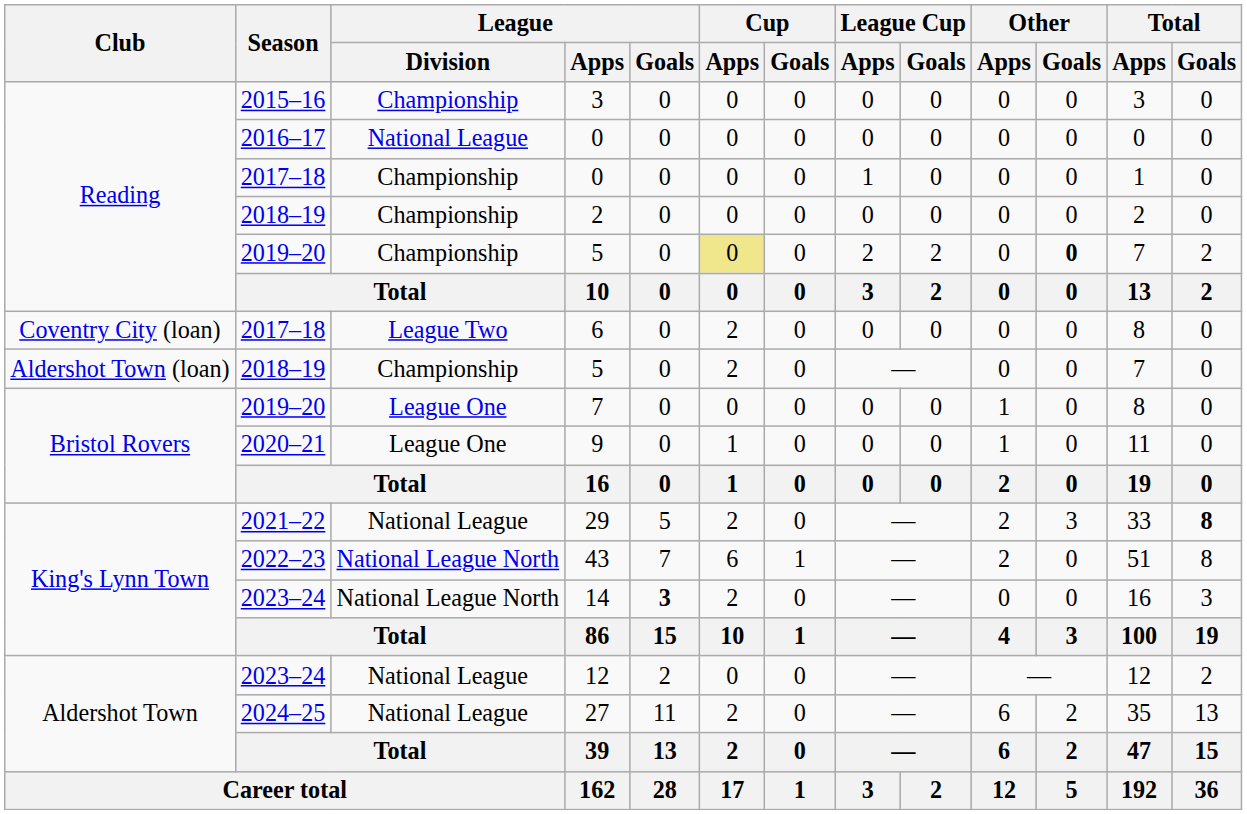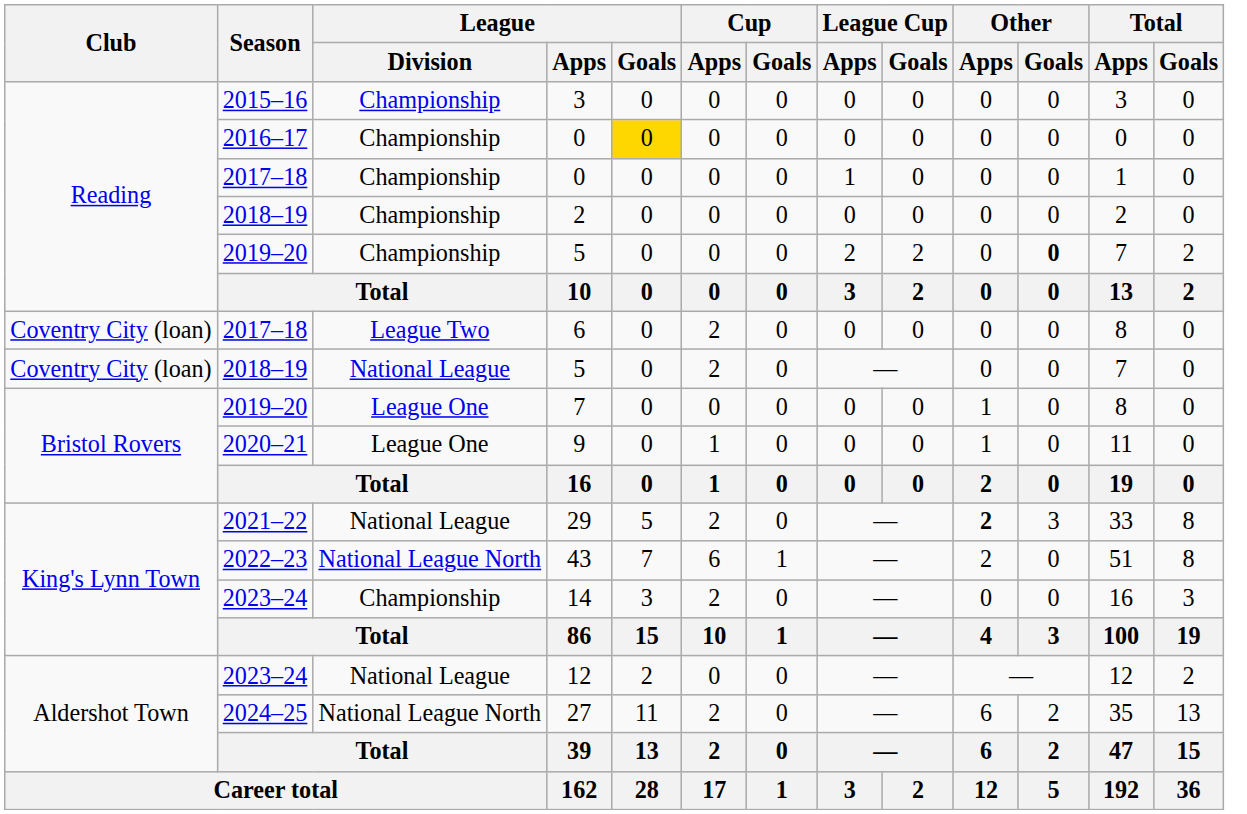 <table class="wikitable" style="text-align: center">
 <tr>
 <th rowspan="2">Club</th>
 <th rowspan="2">Season</th>
 <th colspan="3">League</th>
 <th colspan="2">Cup</th>
 <th colspan="2">League Cup</th>
 <th colspan="2">Other</th>
 <th colspan="2">Total</th>
 </tr>
 <tr>
 <th>Division</th>
 <th>Apps</th>
 <th>Goals</th>
 <th>Apps</th>
 <th>Goals</th>
 <th>Apps</th>
 <th>Goals</th>
 <th>Apps</th>
 <th>Goals</th>
 <th>Apps</th>
 <th>Goals</th>
 </tr>
 <tr>
 <td rowspan="6"><a href='#'>Reading</a></td>
 <td><a href='#'>2015–16</a></td>
 <td><a href='#'>Championship</a></td>
 <td>3</td>
 <td>0</td>
 <td>0</td>
 <td>0</td>
 <td>0</td>
 <td>0</td>
 <td>0</td>
 <td>0</td>
 <td>3</td>
 <td>0</td>
 </tr>
 <tr>
 <td><a href='#'>2016–17</a></td>
-<td><a href='#'>National League</a></td>
+<td>Championship</td>
 <td>0</td>
-<td>0</td>
+<td style="background: gold;">0</td>
 <td>0</td>
 <td>0</td>
 <td>0</td>
 <td>0</td>
 <td>0</td>
 <td>0</td>
 <td>0</td>
 <td>0</td>
 </tr>
 <tr>
 <td><a href='#'>2017–18</a></td>
 <td>Championship</td>
 <td>0</td>
 <td>0</td>
 <td>0</td>
 <td>0</td>
 <td>1</td>
 <td>0</td>
 <td>0</td>
 <td>0</td>
 <td>1</td>
 <td>0</td>
 </tr>
 <tr>
 <td><a href='#'>2018–19</a></td>
 <td>Championship</td>
 <td>2</td>
 <td>0</td>
 <td>0</td>
 <td>0</td>
 <td>0</td>
 <td>0</td>
 <td>0</td>
 <td>0</td>
 <td>2</td>
 <td>0</td>
 </tr>
 <tr>
 <td><a href='#'>2019–20</a></td>
 <td>Championship</td>
 <td>5</td>
 <td>0</td>
-<td style="background: khaki;">0</td>
+<td>0</td>
 <td>0</td>
 <td>2</td>
 <td>2</td>
 <td>0</td>
 <td><strong>0</strong></td>
 <td>7</td>
 <td>2</td>
 </tr>
 <tr>
 <th colspan="2">Total</th>
 <th>10</th>
 <th>0</th>
 <th>0</th>
 <th>0</th>
 <th>3</th>
 <th>2</th>
 <th>0</th>
 <th>0</th>
 <th>13</th>
 <th>2</th>
 </tr>
 <tr>
 <td><a href='#'>Coventry City</a> (loan)</td>
 <td><a href='#'>2017–18</a></td>
 <td><a href='#'>League Two</a></td>
 <td>6</td>
 <td>0</td>
 <td>2</td>
 <td>0</td>
 <td>0</td>
 <td>0</td>
 <td>0</td>
 <td>0</td>
 <td>8</td>
 <td>0</td>
 </tr>
 <tr>
-<td><a href='#'>Aldershot Town</a> (loan)</td>
+<td><a href='#'>Coventry City</a> (loan)</td>
 <td><a href='#'>2018–19</a></td>
-<td>Championship</td>
+<td><a href='#'>National League</a></td>
 <td>5</td>
 <td>0</td>
 <td>2</td>
 <td>0</td>
 <td colspan="2">—</td>
 <td>0</td>
 <td>0</td>
 <td>7</td>
 <td>0</td>
 </tr>
 <tr>
 <td rowspan="3"><a href='#'>Bristol Rovers</a></td>
 <td><a href='#'>2019–20</a></td>
 <td><a href='#'>League One</a></td>
 <td>7</td>
 <td>0</td>
 <td>0</td>
 <td>0</td>
 <td>0</td>
 <td>0</td>
 <td>1</td>
 <td>0</td>
 <td>8</td>
 <td>0</td>
 </tr>
 <tr>
 <td><a href='#'>2020–21</a></td>
 <td>League One</td>
 <td>9</td>
 <td>0</td>
 <td>1</td>
 <td>0</td>
 <td>0</td>
 <td>0</td>
 <td>1</td>
 <td>0</td>
 <td>11</td>
 <td>0</td>
 </tr>
 <tr>
 <th colspan="2">Total</th>
 <th>16</th>
 <th>0</th>
 <th>1</th>
 <th>0</th>
 <th>0</th>
 <th>0</th>
 <th>2</th>
 <th>0</th>
 <th>19</th>
 <th>0</th>
 </tr>
 <tr>
 <td rowspan="4"><a href='#'>King's Lynn Town</a></td>
 <td><a href='#'>2021–22</a></td>
 <td>National League</td>
 <td>29</td>
 <td>5</td>
 <td>2</td>
 <td>0</td>
 <td colspan="2">—</td>
-<td>2</td>
+<td><strong>2</strong></td>
 <td>3</td>
 <td>33</td>
-<td><strong>8</strong></td>
+<td>8</td>
 </tr>
 <tr>
 <td><a href='#'>2022–23</a></td>
 <td><a href='#'>National League North</a></td>
 <td>43</td>
 <td>7</td>
 <td>6</td>
 <td>1</td>
 <td colspan="2">—</td>
 <td>2</td>
 <td>0</td>
 <td>51</td>
 <td>8</td>
 </tr>
 <tr>
 <td><a href='#'>2023–24</a></td>
-<td>National League North</td>
+<td>Championship</td>
 <td>14</td>
-<td><strong>3</strong></td>
+<td>3</td>
 <td>2</td>
 <td>0</td>
 <td colspan="2">—</td>
 <td>0</td>
 <td>0</td>
 <td>16</td>
 <td>3</td>
 </tr>
 <tr>
 <th colspan="2">Total</th>
 <th>86</th>
 <th>15</th>
 <th>10</th>
 <th>1</th>
 <th colspan="2">—</th>
 <th>4</th>
 <th>3</th>
 <th>100</th>
 <th>19</th>
 </tr>
 <tr>
 <td rowspan="3">Aldershot Town</td>
 <td><a href='#'>2023–24</a></td>
 <td>National League</td>
 <td>12</td>
 <td>2</td>
 <td>0</td>
 <td>0</td>
 <td colspan="2">—</td>
 <td colspan="2">—</td>
 <td>12</td>
 <td>2</td>
 </tr>
 <tr>
 <td><a href='#'>2024–25</a></td>
-<td>National League</td>
+<td>National League North</td>
 <td>27</td>
 <td>11</td>
 <td>2</td>
 <td>0</td>
 <td colspan="2">—</td>
 <td>6</td>
 <td>2</td>
 <td>35</td>
 <td>13</td>
 </tr>
 <tr>
 <th colspan="2">Total</th>
 <th>39</th>
 <th>13</th>
 <th>2</th>
 <th>0</th>
 <th colspan="2">—</th>
 <th>6</th>
 <th>2</th>
 <th>47</th>
 <th>15</th>
 </tr>
 <tr>
 <th colspan="3">Career total</th>
 <th>162</th>
 <th>28</th>
 <th>17</th>
 <th>1</th>
 <th>3</th>
 <th>2</th>
 <th>12</th>
 <th>5</th>
 <th>192</th>
 <th>36</th>
 </tr>
 </table>
